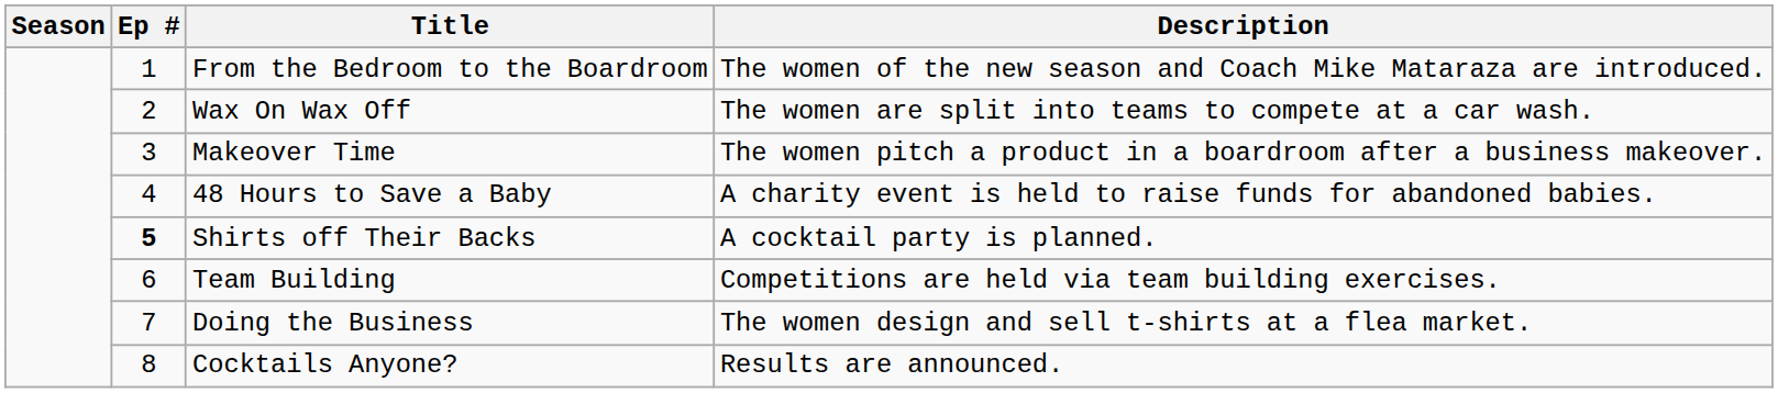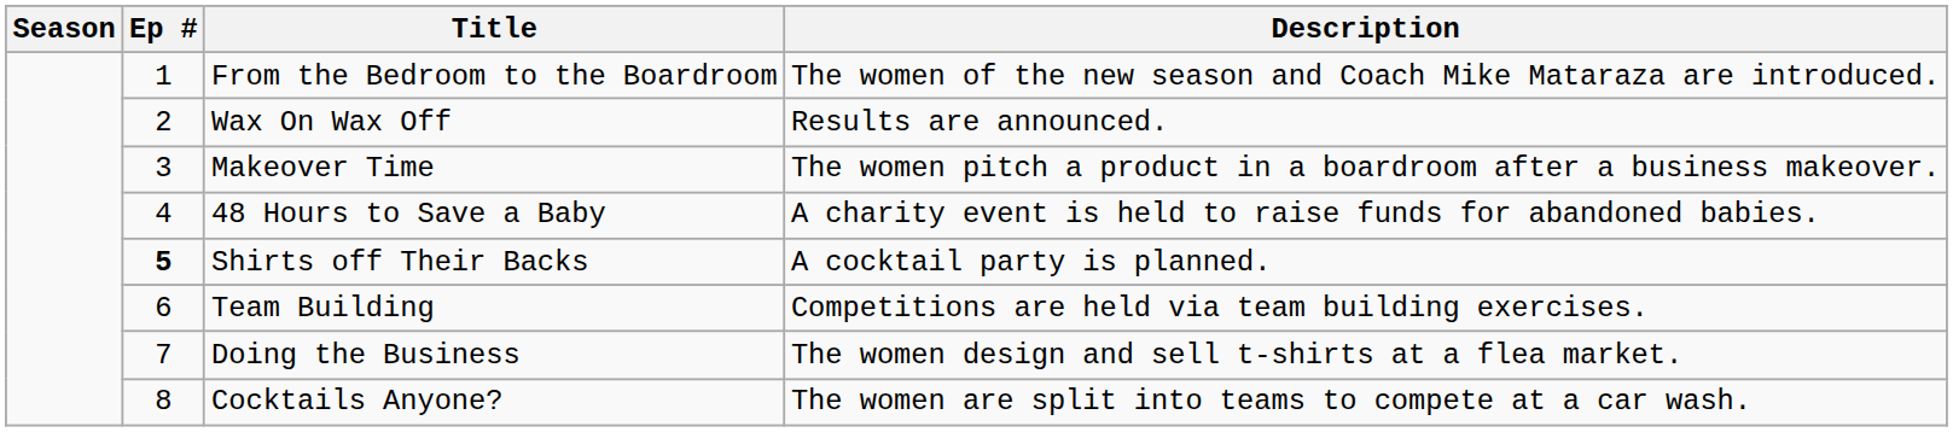 <table class="wikitable">
 <tr>
 <th>Season</th>
 <th>Ep #</th>
 <th>Title</th>
 <th>Description</th>
 </tr>
 <tr>
 <td rowspan="8"></td>
 <td align="center">1</td>
 <td>From the Bedroom to the Boardroom</td>
 <td>The women of the new season and Coach Mike Mataraza are introduced.</td>
 </tr>
 <tr>
 <td align="center">2</td>
 <td>Wax On Wax Off</td>
-<td>The women are split into teams to compete at a car wash.</td>
+<td>Results are announced.</td>
 </tr>
 <tr>
 <td align="center">3</td>
 <td>Makeover Time</td>
 <td>The women pitch a product in a boardroom after a business makeover.</td>
 </tr>
 <tr>
 <td align="center">4</td>
 <td>48 Hours to Save a Baby</td>
 <td>A charity event is held to raise funds for abandoned babies.</td>
 </tr>
 <tr>
 <td align="center"><strong>5</strong></td>
 <td>Shirts off Their Backs</td>
 <td>A cocktail party is planned.</td>
 </tr>
 <tr>
 <td align="center">6</td>
 <td>Team Building</td>
 <td>Competitions are held via team building exercises.</td>
 </tr>
 <tr>
 <td align="center">7</td>
 <td>Doing the Business</td>
 <td>The women design and sell t-shirts at a flea market.</td>
 </tr>
 <tr>
 <td align="center">8</td>
 <td>Cocktails Anyone?</td>
-<td>Results are announced.</td>
+<td>The women are split into teams to compete at a car wash.</td>
 </tr>
 </table>
